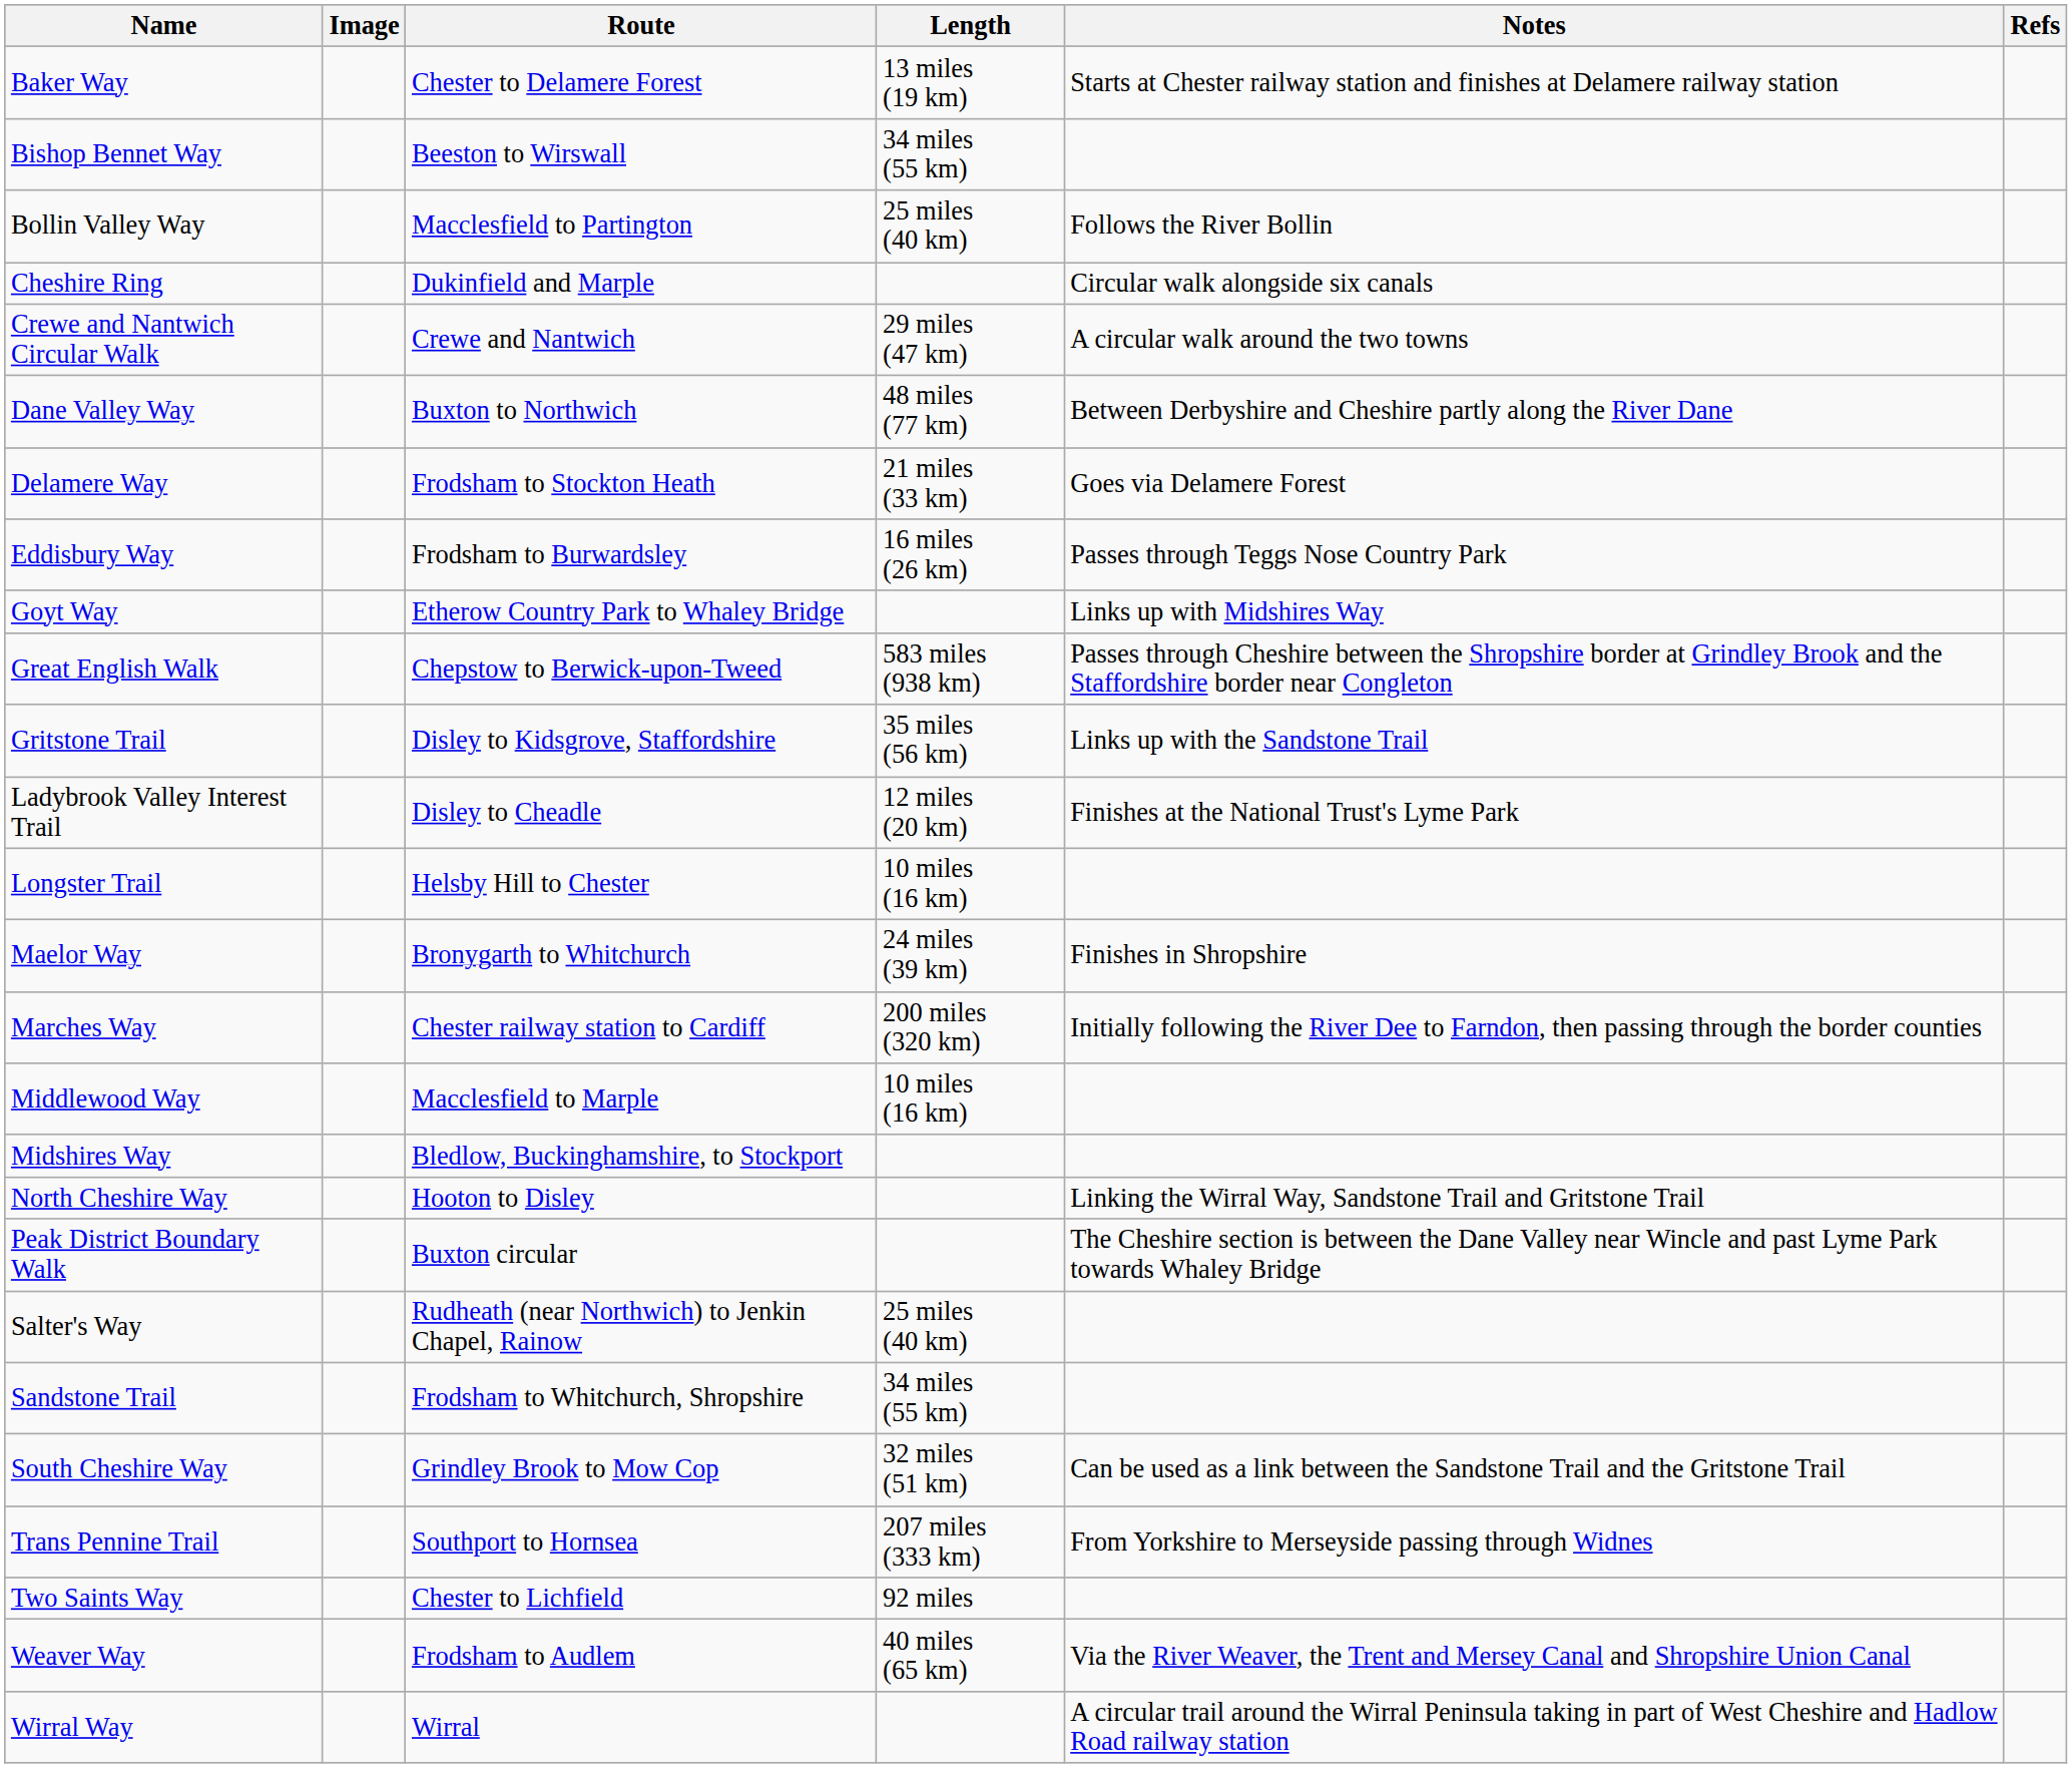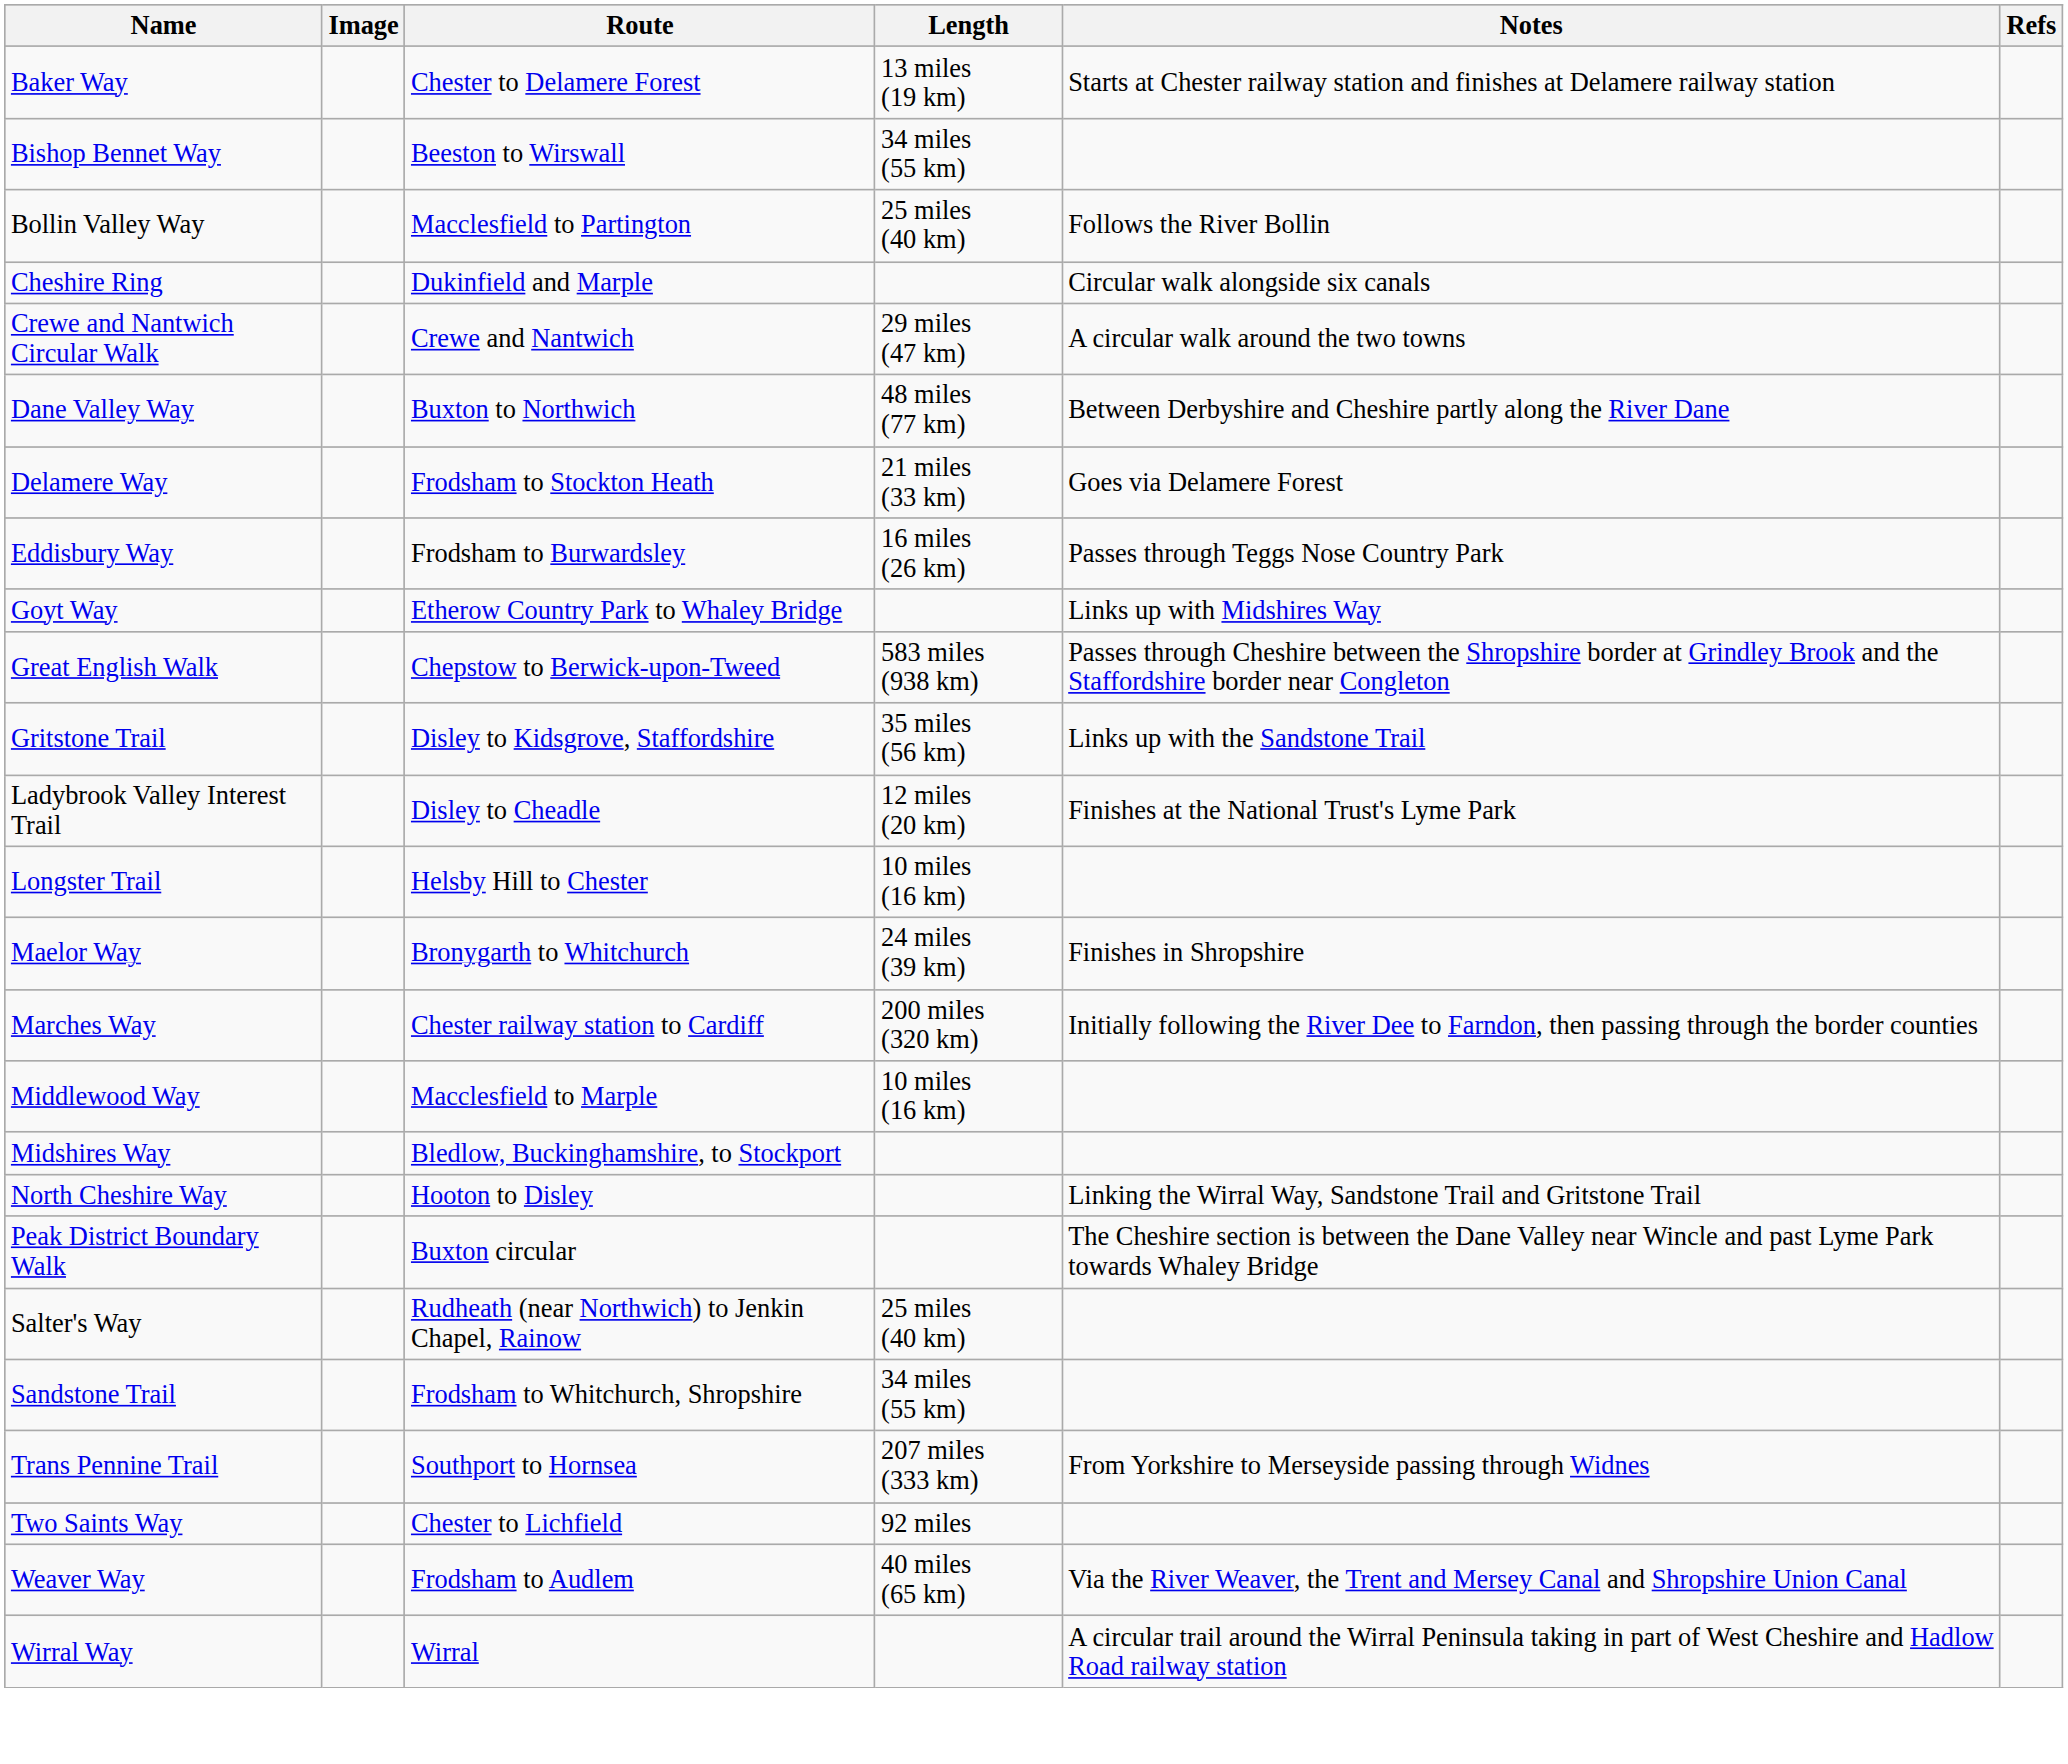 <table class="wikitable sortable">
 <tr>
 <th>Name</th>
 <th>Image</th>
 <th>Route</th>
 <th>Length</th>
 <th>Notes</th>
 <th>Refs</th>
 </tr>
 <tr>
 <td><a href='#'>Baker Way</a></td>
 <td></td>
 <td><a href='#'>Chester</a> to <a href='#'>Delamere Forest</a></td>
 <td>13 miles (19 km)</td>
 <td>Starts at Chester railway station and finishes at Delamere railway station</td>
 <td></td>
 </tr>
 <tr>
 <td><a href='#'>Bishop Bennet Way</a></td>
 <td></td>
 <td><a href='#'>Beeston</a> to <a href='#'>Wirswall</a></td>
 <td>34 miles (55 km)</td>
 <td></td>
 <td></td>
 </tr>
 <tr>
 <td>Bollin Valley Way</td>
 <td></td>
 <td><a href='#'>Macclesfield</a> to <a href='#'>Partington</a></td>
 <td>25 miles (40 km)</td>
 <td>Follows the River Bollin</td>
 <td></td>
 </tr>
 <tr>
 <td><a href='#'>Cheshire Ring</a></td>
 <td></td>
 <td><a href='#'>Dukinfield</a> and <a href='#'>Marple</a></td>
 <td></td>
 <td>Circular walk alongside six canals</td>
 <td></td>
 </tr>
 <tr>
 <td><a href='#'>Crewe and Nantwich Circular Walk</a></td>
 <td></td>
 <td><a href='#'>Crewe</a> and <a href='#'>Nantwich</a></td>
 <td>29 miles (47 km)</td>
 <td>A circular walk around the two towns</td>
 <td></td>
 </tr>
 <tr>
 <td><a href='#'>Dane Valley Way</a></td>
 <td></td>
 <td><a href='#'>Buxton</a> to <a href='#'>Northwich</a></td>
 <td>48 miles<br>(77 km)</td>
 <td>Between Derbyshire and Cheshire partly along the <a href='#'>River Dane</a></td>
 <td></td>
 </tr>
 <tr>
 <td><a href='#'>Delamere Way</a></td>
 <td></td>
 <td><a href='#'>Frodsham</a> to <a href='#'>Stockton Heath</a></td>
 <td>21 miles (33 km)</td>
 <td>Goes via Delamere Forest</td>
 <td></td>
 </tr>
 <tr>
 <td><a href='#'>Eddisbury Way</a></td>
 <td></td>
 <td>Frodsham to <a href='#'>Burwardsley</a></td>
 <td>16 miles (26 km)</td>
 <td>Passes through Teggs Nose Country Park</td>
 <td></td>
 </tr>
 <tr>
 <td><a href='#'>Goyt Way</a></td>
 <td></td>
 <td><a href='#'>Etherow Country Park</a> to <a href='#'>Whaley Bridge</a></td>
 <td></td>
 <td>Links up with <a href='#'>Midshires Way</a></td>
 <td></td>
 </tr>
 <tr>
 <td><a href='#'>Great English Walk</a></td>
 <td></td>
 <td><a href='#'>Chepstow</a> to <a href='#'>Berwick-upon-Tweed</a></td>
 <td>583 miles (938 km)</td>
 <td>Passes through Cheshire between the <a href='#'>Shropshire</a> border at <a href='#'>Grindley Brook</a> and the <a href='#'>Staffordshire</a> border near <a href='#'>Congleton</a></td>
 <td></td>
 </tr>
 <tr>
 <td><a href='#'>Gritstone Trail</a></td>
 <td></td>
 <td><a href='#'>Disley</a> to <a href='#'>Kidsgrove</a>, <a href='#'>Staffordshire</a></td>
 <td>35 miles (56 km)</td>
 <td>Links up with the <a href='#'>Sandstone Trail</a></td>
 <td></td>
 </tr>
 <tr>
 <td>Ladybrook Valley Interest Trail</td>
 <td></td>
 <td><a href='#'>Disley</a> to <a href='#'>Cheadle</a></td>
 <td>12 miles (20 km)</td>
 <td>Finishes at the National Trust's Lyme Park</td>
 <td></td>
 </tr>
 <tr>
 <td><a href='#'>Longster Trail</a></td>
 <td></td>
 <td><a href='#'>Helsby</a> Hill to <a href='#'>Chester</a></td>
 <td>10 miles (16 km)</td>
 <td></td>
 <td></td>
 </tr>
 <tr>
 <td><a href='#'>Maelor Way</a></td>
 <td></td>
 <td><a href='#'>Bronygarth</a> to <a href='#'>Whitchurch</a></td>
 <td>24 miles (39 km)</td>
 <td>Finishes in Shropshire</td>
 <td></td>
 </tr>
 <tr>
 <td><a href='#'>Marches Way</a></td>
 <td></td>
 <td><a href='#'>Chester railway station</a> to <a href='#'>Cardiff</a></td>
 <td>200 miles (320 km)</td>
 <td>Initially following the <a href='#'>River Dee</a> to <a href='#'>Farndon</a>, then passing through the border counties</td>
 <td></td>
 </tr>
 <tr>
 <td><a href='#'>Middlewood Way</a></td>
 <td></td>
 <td><a href='#'>Macclesfield</a> to <a href='#'>Marple</a></td>
 <td>10 miles (16 km)</td>
 <td></td>
 <td></td>
 </tr>
 <tr>
 <td><a href='#'>Midshires Way</a></td>
 <td></td>
 <td><a href='#'>Bledlow, Buckinghamshire</a>, to <a href='#'>Stockport</a></td>
 <td></td>
 <td></td>
 <td></td>
 </tr>
 <tr>
 <td><a href='#'>North Cheshire Way</a></td>
 <td></td>
 <td><a href='#'>Hooton</a> to <a href='#'>Disley</a></td>
 <td></td>
 <td>Linking the Wirral Way, Sandstone Trail and Gritstone Trail</td>
 <td></td>
 </tr>
 <tr>
 <td><a href='#'>Peak District Boundary Walk</a></td>
 <td></td>
 <td><a href='#'>Buxton</a> circular</td>
 <td></td>
 <td>The Cheshire section is between the Dane Valley near Wincle and past Lyme Park towards Whaley Bridge</td>
 </tr>
 <tr>
 <td>Salter's Way</td>
 <td></td>
 <td><a href='#'>Rudheath</a> (near <a href='#'>Northwich</a>) to Jenkin Chapel, <a href='#'>Rainow</a></td>
 <td>25 miles (40 km)</td>
 <td></td>
 <td></td>
 </tr>
 <tr>
 <td><a href='#'>Sandstone Trail</a></td>
 <td></td>
 <td><a href='#'>Frodsham</a> to Whitchurch, Shropshire</td>
 <td>34 miles (55 km)</td>
 <td></td>
 <td></td>
 </tr>
 <tr>
-<td><a href='#'>South Cheshire Way</a></td>
-<td></td>
-<td><a href='#'>Grindley Brook</a> to <a href='#'>Mow Cop</a></td>
-<td>32 miles (51 km)</td>
-<td>Can be used as a link between the Sandstone Trail and the Gritstone Trail</td>
-<td></td>
-</tr>
-<tr>
 <td><a href='#'>Trans Pennine Trail</a></td>
 <td></td>
 <td><a href='#'>Southport</a> to <a href='#'>Hornsea</a></td>
 <td>207 miles (333 km)</td>
 <td>From Yorkshire to Merseyside passing through <a href='#'>Widnes</a></td>
 <td></td>
 </tr>
 <tr>
 <td><a href='#'>Two Saints Way</a></td>
 <td></td>
 <td><a href='#'>Chester</a> to <a href='#'>Lichfield</a></td>
 <td>92 miles</td>
 <td></td>
 <td></td>
 </tr>
 <tr>
 <td><a href='#'>Weaver Way</a></td>
 <td></td>
 <td><a href='#'>Frodsham</a> to <a href='#'>Audlem</a></td>
 <td>40 miles (65 km)</td>
 <td>Via the <a href='#'>River Weaver</a>, the <a href='#'>Trent and Mersey Canal</a> and <a href='#'>Shropshire Union Canal</a></td>
 <td></td>
 </tr>
 <tr>
 <td><a href='#'>Wirral Way</a></td>
 <td></td>
 <td><a href='#'>Wirral</a></td>
 <td></td>
 <td>A circular trail around the Wirral Peninsula taking in part of West Cheshire and <a href='#'>Hadlow Road railway station</a></td>
 <td></td>
 </tr>
 </table>
